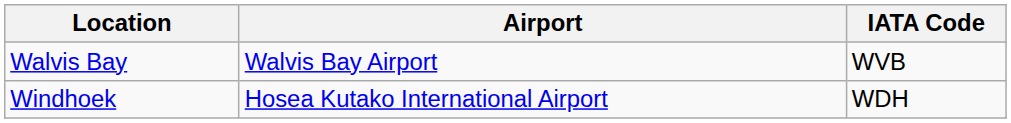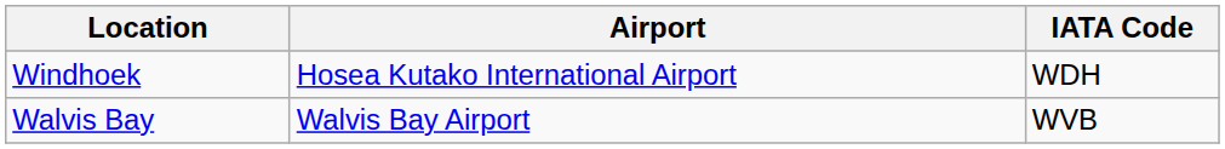 <table class="wikitable">
 <tr>
 <th scope="col" style="width:150px;"><strong>Location</strong></th>
 <th scope="col" style="width:400px;"><strong>Airport</strong></th>
 <th scope="col" style="width:100px;"><strong>IATA Code</strong></th>
 </tr>
 <tr>
+<td><a href='#'>Windhoek</a></td>
+<td><a href='#'>Hosea Kutako International Airport</a></td>
+<td>WDH</td>
+</tr>
+<tr>
 <td><a href='#'>Walvis Bay</a></td>
 <td><a href='#'>Walvis Bay Airport</a></td>
 <td>WVB</td>
 </tr>
-<tr>
-<td><a href='#'>Windhoek</a></td>
-<td><a href='#'>Hosea Kutako International Airport</a></td>
-<td>WDH</td>
-</tr>
 </table>
